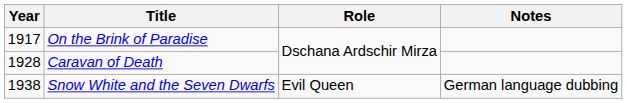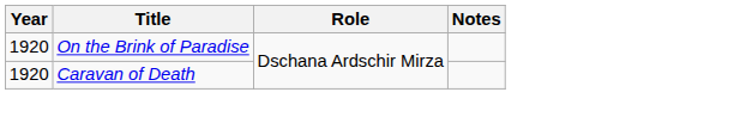 <table class="wikitable">
 <tr>
 <th>Year</th>
 <th>Title</th>
 <th>Role</th>
 <th>Notes</th>
 </tr>
 <tr>
-<td>1917</td>
+<td>1920</td>
 <td><em><a href='#'>On the Brink of Paradise</a></em></td>
 <td rowspan="2">Dschana Ardschir Mirza</td>
 <td></td>
 </tr>
 <tr>
-<td>1928</td>
+<td>1920</td>
 <td><em><a href='#'>Caravan of Death</a></em></td>
 <td></td>
 </tr>
-<tr>
-<td>1938</td>
-<td><em><a href='#'>Snow White and the Seven Dwarfs</a></em></td>
-<td>Evil Queen</td>
-<td>German language dubbing</td>
-</tr>
 </table>
